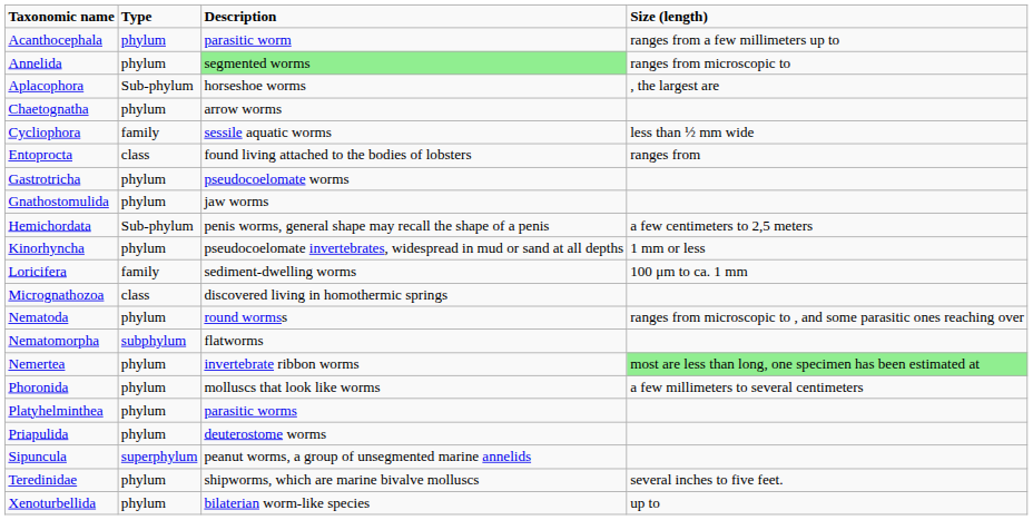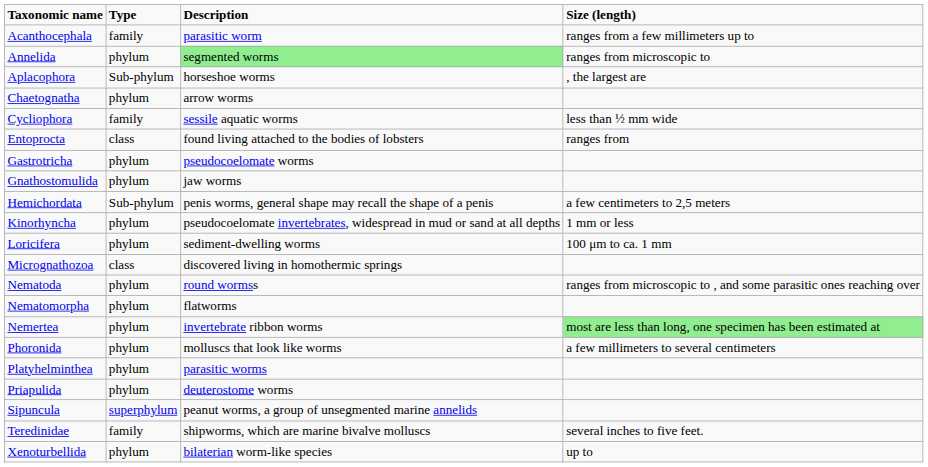 <table class="wikitable sortable">
 <tr>
 <td><strong>Taxonomic name</strong></td>
 <td><strong>Type</strong></td>
 <td><strong>Description</strong></td>
 <td><strong>Size (length)</strong></td>
 </tr>
 <tr>
 <td><a href='#'>Acanthocephala</a></td>
-<td><a href='#'>phylum</a></td>
+<td>family</td>
 <td><a href='#'>parasitic worm</a></td>
 <td>ranges from a few millimeters up to </td>
 </tr>
 <tr>
 <td><a href='#'>Annelida</a></td>
 <td>phylum</td>
 <td style="background: lightgreen;">segmented worms</td>
 <td>ranges from microscopic to </td>
 </tr>
 <tr>
 <td><a href='#'>Aplacophora</a></td>
 <td>Sub-phylum</td>
 <td>horseshoe worms</td>
 <td>, the largest are </td>
 </tr>
 <tr>
 <td><a href='#'>Chaetognatha</a></td>
 <td>phylum</td>
 <td>arrow worms</td>
 <td></td>
 </tr>
 <tr>
 <td><a href='#'>Cycliophora</a></td>
 <td>family</td>
 <td><a href='#'>sessile</a> aquatic worms</td>
 <td>less than ½ mm wide</td>
 </tr>
 <tr>
 <td><a href='#'>Entoprocta</a></td>
 <td>class</td>
 <td>found living attached to the bodies of lobsters</td>
 <td>ranges from </td>
 </tr>
 <tr>
 <td><a href='#'>Gastrotricha</a></td>
 <td>phylum</td>
 <td><a href='#'>pseudocoelomate</a> worms</td>
 <td></td>
 </tr>
 <tr>
 <td><a href='#'>Gnathostomulida</a></td>
 <td>phylum</td>
 <td>jaw worms</td>
 <td></td>
 </tr>
 <tr>
 <td><a href='#'>Hemichordata</a></td>
 <td>Sub-phylum</td>
 <td>penis worms, general shape may recall the shape of a penis</td>
 <td>a few centimeters to 2,5 meters</td>
 </tr>
 <tr>
 <td><a href='#'>Kinorhyncha</a></td>
 <td>phylum</td>
 <td>pseudocoelomate <a href='#'>invertebrates</a>, widespread in mud or sand at all depths</td>
 <td>1 mm or less</td>
 </tr>
 <tr>
 <td><a href='#'>Loricifera</a></td>
-<td>family</td>
+<td>phylum</td>
 <td>sediment-dwelling worms</td>
 <td>100 μm to ca. 1 mm</td>
 </tr>
 <tr>
 <td><a href='#'>Micrognathozoa</a></td>
 <td>class</td>
 <td>discovered living in homothermic springs</td>
 <td></td>
 </tr>
 <tr>
 <td><a href='#'>Nematoda</a></td>
 <td>phylum</td>
 <td><a href='#'>round worms</a>s</td>
 <td>ranges from microscopic to , and some parasitic ones reaching over </td>
 </tr>
 <tr>
 <td><a href='#'>Nematomorpha</a></td>
-<td><a href='#'>subphylum</a></td>
+<td>phylum</td>
 <td>flatworms</td>
 <td></td>
 </tr>
 <tr>
 <td><a href='#'>Nemertea</a></td>
 <td>phylum</td>
 <td><a href='#'>invertebrate</a> ribbon worms</td>
 <td style="background: lightgreen;">most are less than  long, one specimen has been estimated at </td>
 </tr>
 <tr>
 <td><a href='#'>Phoronida</a></td>
 <td>phylum</td>
 <td>molluscs that look like worms</td>
 <td>a few millimeters to several centimeters</td>
 </tr>
 <tr>
 <td><a href='#'>Platyhelminthea</a></td>
 <td>phylum</td>
 <td><a href='#'>parasitic worms</a></td>
 <td></td>
 </tr>
 <tr>
 <td><a href='#'>Priapulida</a></td>
 <td>phylum</td>
 <td><a href='#'>deuterostome</a> worms</td>
 <td></td>
 </tr>
 <tr>
 <td><a href='#'>Sipuncula</a></td>
 <td><a href='#'>superphylum</a></td>
 <td>peanut worms, a group of unsegmented marine <a href='#'>annelids</a></td>
 <td></td>
 </tr>
 <tr>
 <td><a href='#'>Teredinidae</a></td>
-<td>phylum</td>
+<td>family</td>
 <td>shipworms, which are marine bivalve molluscs</td>
 <td>several inches to five feet.</td>
 </tr>
 <tr>
 <td><a href='#'>Xenoturbellida</a></td>
 <td>phylum</td>
 <td><a href='#'>bilaterian</a> worm-like species</td>
 <td>up to </td>
 </tr>
 </table>
